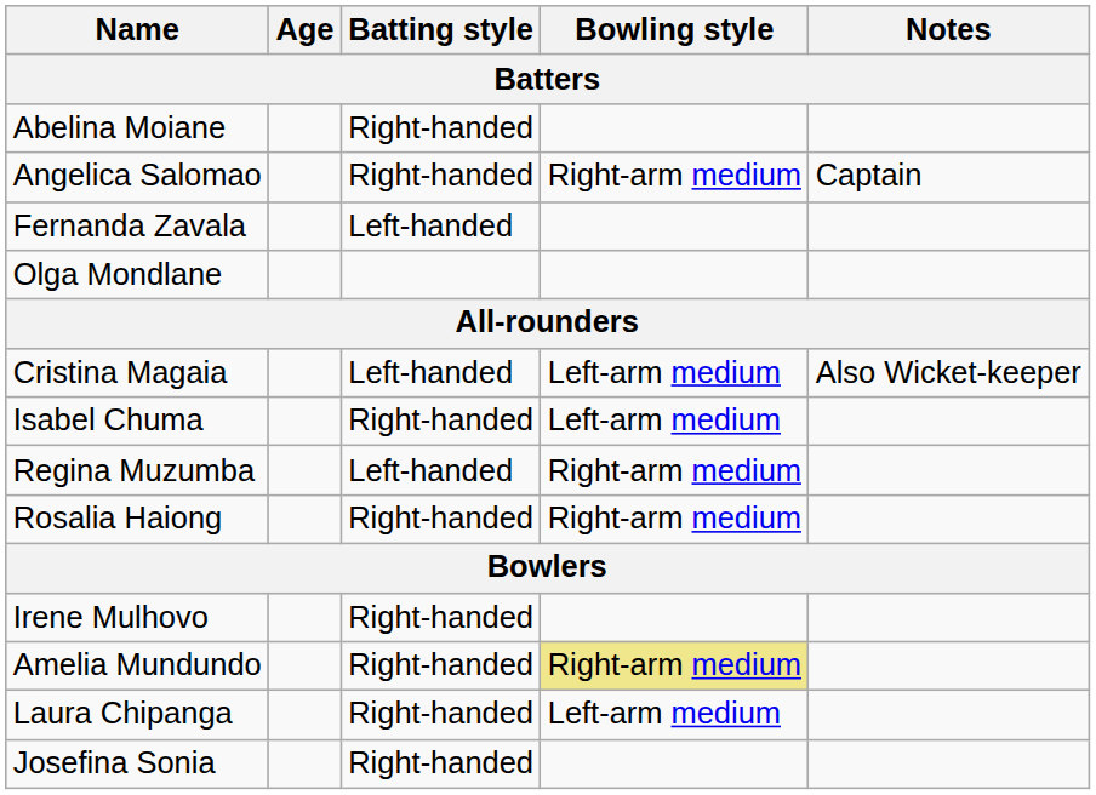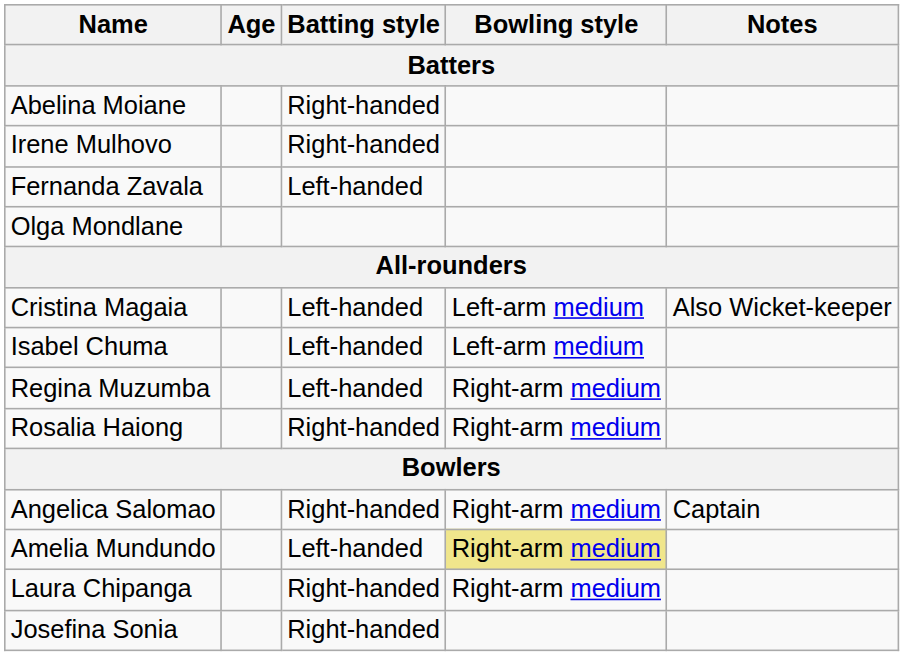 <table class="wikitable">
 <tr>
 <th>Name</th>
 <th>Age</th>
 <th>Batting style</th>
 <th>Bowling style</th>
 <th>Notes</th>
 </tr>
 <tr>
 <th colspan="5">Batters</th>
 </tr>
 <tr>
 <td>Abelina Moiane</td>
 <td></td>
 <td>Right-handed</td>
 <td></td>
 <td></td>
 </tr>
 <tr>
-<td>Angelica Salomao</td>
+<td>Irene Mulhovo</td>
 <td></td>
 <td>Right-handed</td>
-<td>Right-arm <a href='#'>medium</a></td>
-<td>Captain</td>
+<td></td>
+<td></td>
 </tr>
 <tr>
 <td>Fernanda Zavala</td>
 <td></td>
 <td>Left-handed</td>
 <td></td>
 <td></td>
 </tr>
 <tr>
 <td>Olga Mondlane</td>
 <td></td>
 <td></td>
 <td></td>
 <td></td>
 </tr>
 <tr>
 <th colspan="5">All-rounders</th>
 </tr>
 <tr>
 <td>Cristina Magaia</td>
 <td></td>
 <td>Left-handed</td>
 <td>Left-arm <a href='#'>medium</a></td>
 <td>Also Wicket-keeper</td>
 </tr>
 <tr>
 <td>Isabel Chuma</td>
 <td></td>
-<td>Right-handed</td>
+<td>Left-handed</td>
 <td>Left-arm <a href='#'>medium</a></td>
 <td></td>
 </tr>
 <tr>
 <td>Regina Muzumba</td>
 <td></td>
 <td>Left-handed</td>
 <td>Right-arm <a href='#'>medium</a></td>
 <td></td>
 </tr>
 <tr>
 <td>Rosalia Haiong</td>
 <td></td>
 <td>Right-handed</td>
 <td>Right-arm <a href='#'>medium</a></td>
 <td></td>
 </tr>
 <tr>
 <th colspan="5">Bowlers</th>
 </tr>
 <tr>
-<td>Irene Mulhovo</td>
+<td>Angelica Salomao</td>
 <td></td>
 <td>Right-handed</td>
-<td></td>
-<td></td>
+<td>Right-arm <a href='#'>medium</a></td>
+<td>Captain</td>
 </tr>
 <tr>
 <td>Amelia Mundundo</td>
 <td></td>
-<td>Right-handed</td>
+<td>Left-handed</td>
 <td style="background: khaki;">Right-arm <a href='#'>medium</a></td>
 <td></td>
 </tr>
 <tr>
 <td>Laura Chipanga</td>
 <td></td>
 <td>Right-handed</td>
-<td>Left-arm <a href='#'>medium</a></td>
+<td>Right-arm <a href='#'>medium</a></td>
 <td></td>
 </tr>
 <tr>
 <td>Josefina Sonia</td>
 <td></td>
 <td>Right-handed</td>
 <td></td>
 <td></td>
 </tr>
 </table>
